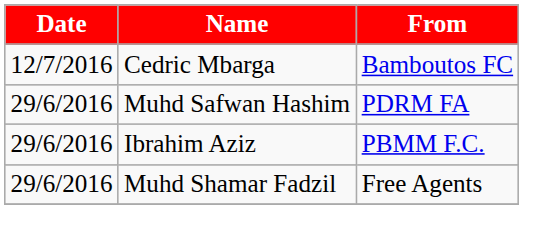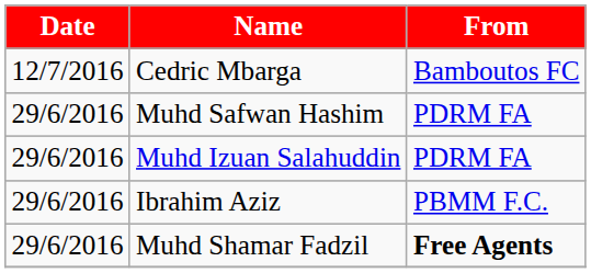 <table class="wikitable sortable">
 <tr>
 <th style="background:Red; color:White;">Date</th>
 <th style="background:Red; color:White;">Name</th>
 <th style="background:Red; color:White;">From</th>
 </tr>
 <tr>
 <td>12/7/2016</td>
 <td> Cedric Mbarga</td>
 <td> <a href='#'>Bamboutos FC</a></td>
 </tr>
 <tr>
 <td>29/6/2016</td>
 <td> Muhd Safwan Hashim</td>
 <td> <a href='#'>PDRM FA</a></td>
 </tr>
 <tr>
 <td>29/6/2016</td>
+<td> <a href='#'>Muhd Izuan Salahuddin</a></td>
+<td> <a href='#'>PDRM FA</a></td>
+</tr>
+<tr>
+<td>29/6/2016</td>
 <td> Ibrahim Aziz</td>
 <td> <a href='#'>PBMM F.C.</a></td>
 </tr>
 <tr>
 <td>29/6/2016</td>
 <td> Muhd Shamar Fadzil</td>
-<td>Free Agents</td>
+<td><strong>Free Agents</strong></td>
 </tr>
 <tr>
 </tr>
 </table>
